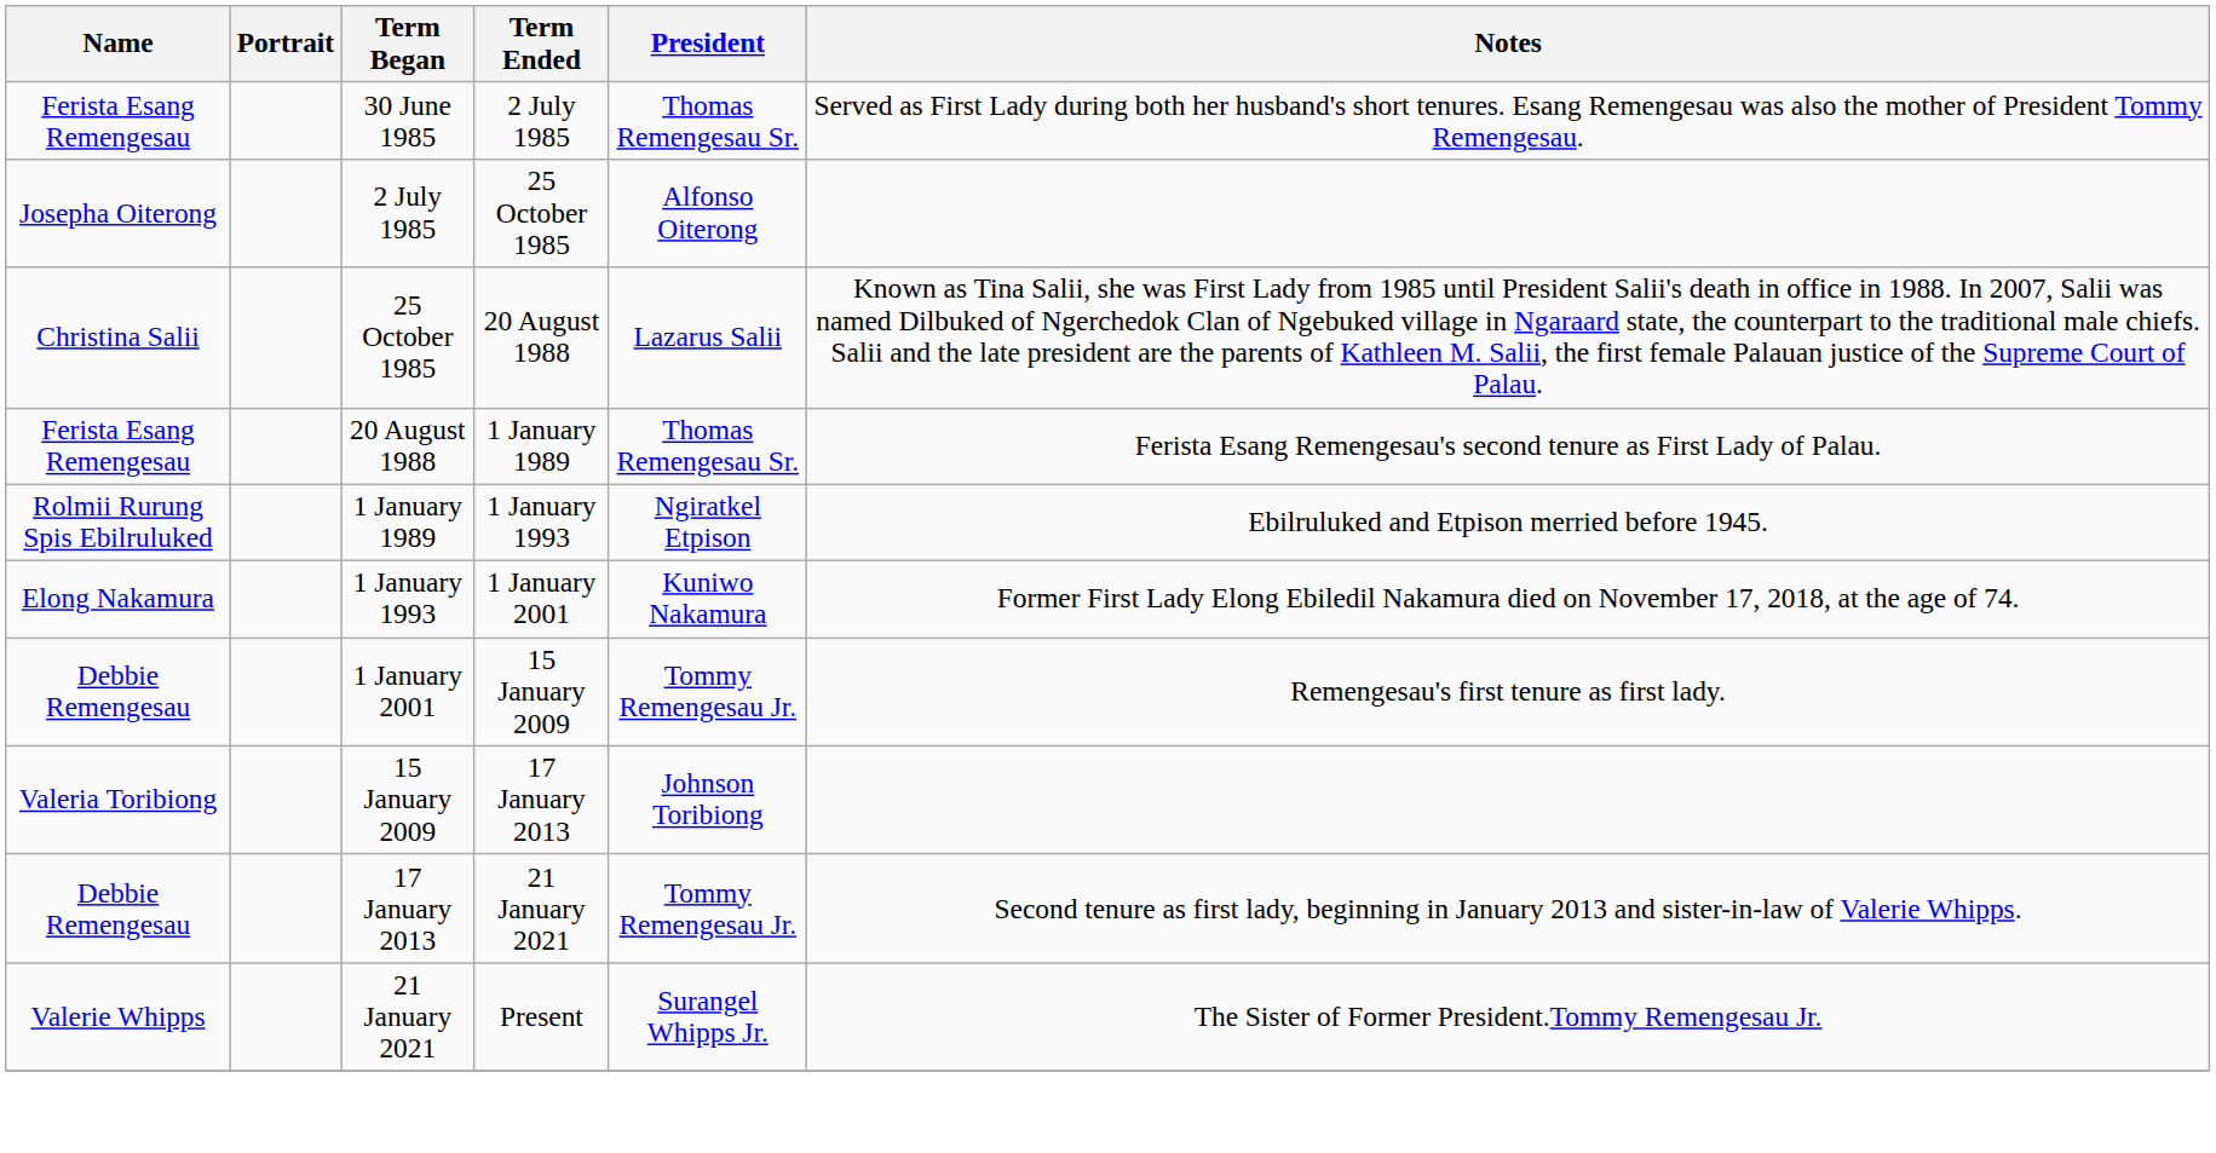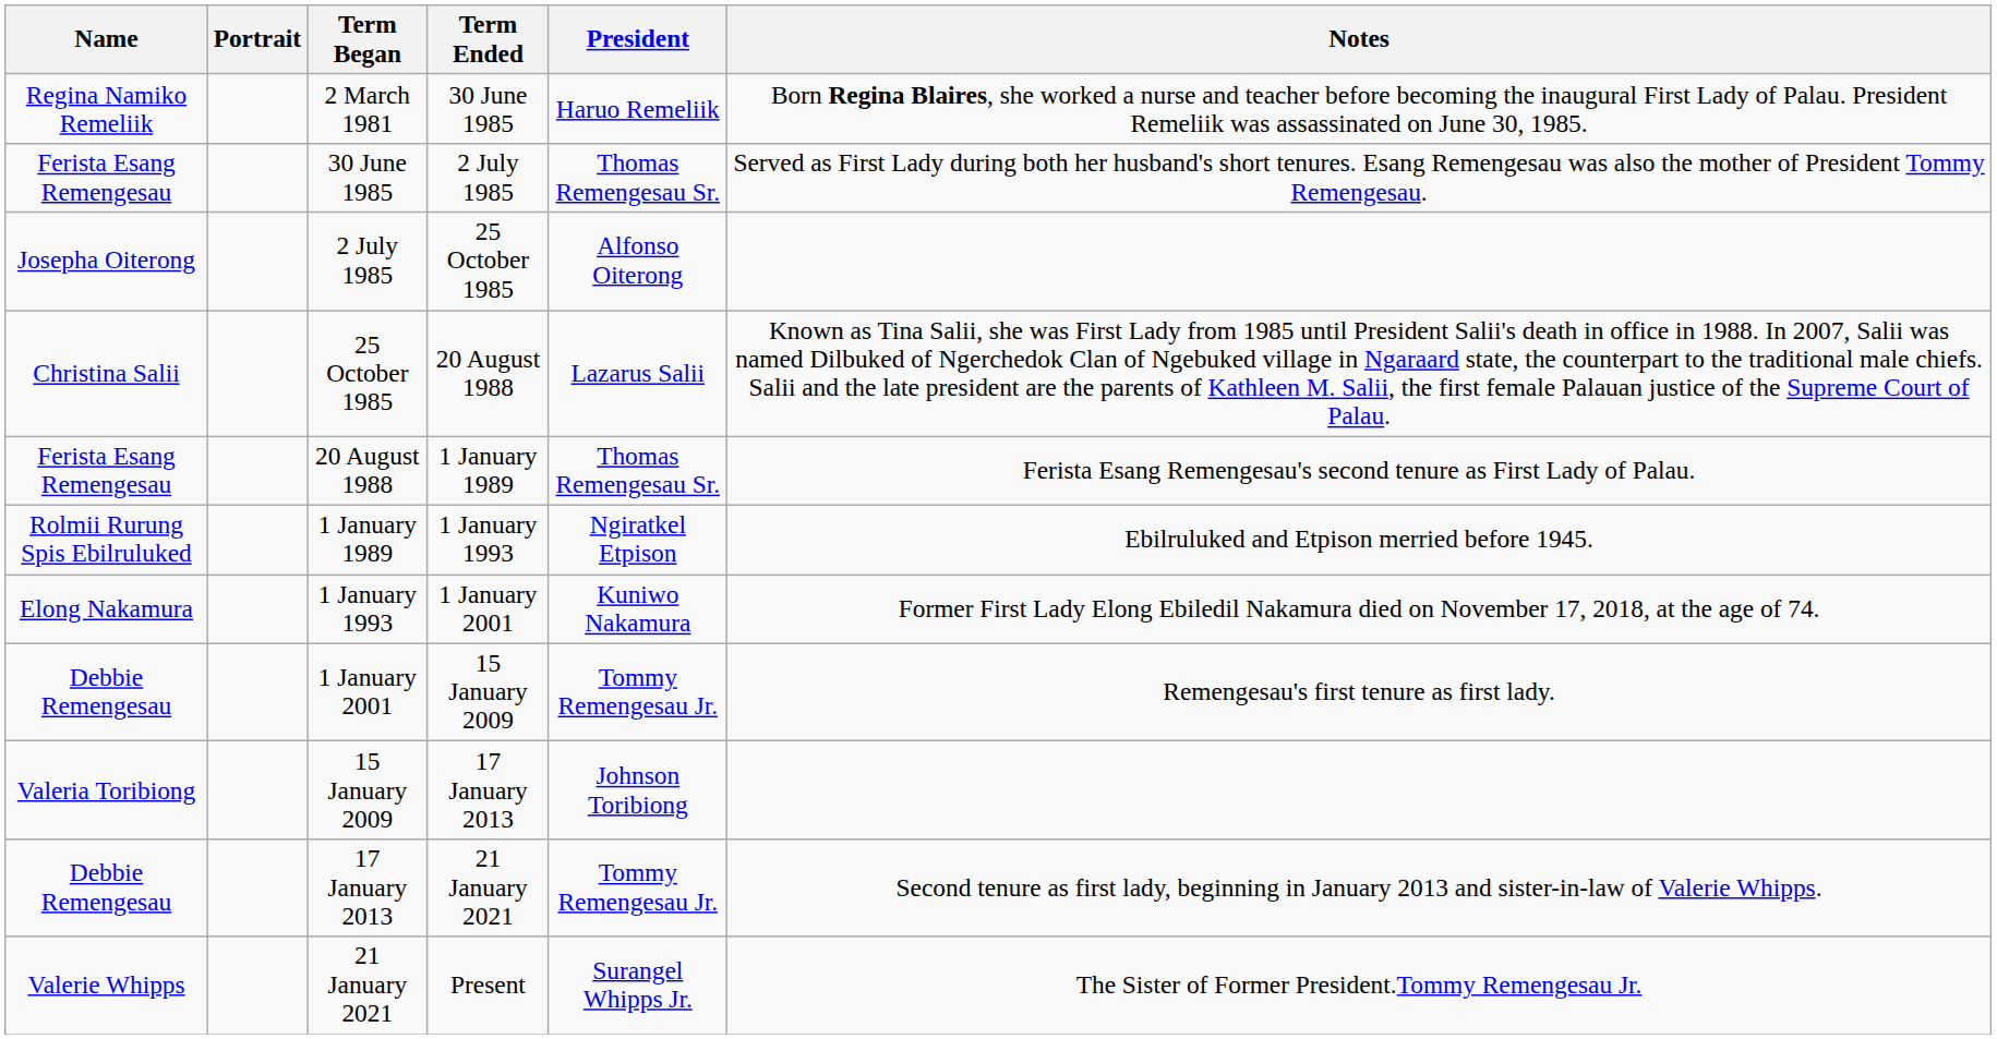 <table class="wikitable" style="text-align:center">
 <tr>
 <th>Name</th>
 <th>Portrait</th>
 <th>Term Began</th>
 <th>Term Ended</th>
 <th><a href='#'>President</a></th>
 <th>Notes</th>
+</tr>
+<tr>
+<td><a href='#'>Regina Namiko Remeliik</a></td>
+<td></td>
+<td>2 March 1981</td>
+<td>30 June 1985</td>
+<td><a href='#'>Haruo Remeliik</a></td>
+<td>Born <strong>Regina Blaires</strong>, she worked a nurse and teacher before becoming the inaugural First Lady of Palau. President Remeliik was assassinated on June 30, 1985.</td>
 </tr>
 <tr>
 <td><a href='#'>Ferista Esang Remengesau</a></td>
 <td></td>
 <td>30 June 1985</td>
 <td>2 July 1985</td>
 <td><a href='#'>Thomas Remengesau Sr.</a></td>
 <td>Served as First Lady during both her husband's short tenures. Esang Remengesau was also the mother of President <a href='#'>Tommy Remengesau</a>.</td>
 </tr>
 <tr>
 <td><a href='#'>Josepha Oiterong</a></td>
 <td></td>
 <td>2 July 1985</td>
 <td>25 October 1985</td>
 <td><a href='#'>Alfonso Oiterong</a></td>
 <td></td>
 </tr>
 <tr>
 <td><a href='#'>Christina Salii</a></td>
 <td></td>
 <td>25 October 1985</td>
 <td>20 August 1988</td>
 <td><a href='#'>Lazarus Salii</a></td>
 <td>Known as Tina Salii, she was First Lady from 1985 until President Salii's death in office in 1988. In 2007, Salii was named Dilbuked of Ngerchedok Clan of Ngebuked village in <a href='#'>Ngaraard</a> state, the counterpart to the traditional male chiefs. Salii and the late president are the parents of <a href='#'>Kathleen M. Salii</a>, the first female Palauan justice of the <a href='#'>Supreme Court of Palau</a>.</td>
 </tr>
 <tr>
 <td><a href='#'>Ferista Esang Remengesau</a></td>
 <td></td>
 <td>20 August 1988</td>
 <td>1 January 1989</td>
 <td><a href='#'>Thomas Remengesau Sr.</a></td>
 <td>Ferista Esang Remengesau's second tenure as First Lady of Palau.</td>
 </tr>
 <tr>
 <td><a href='#'>Rolmii Rurung Spis Ebilruluked</a></td>
 <td></td>
 <td>1 January 1989</td>
 <td>1 January 1993</td>
 <td><a href='#'>Ngiratkel Etpison</a></td>
 <td>Ebilruluked and Etpison merried before 1945.</td>
 </tr>
 <tr>
 <td><a href='#'>Elong Nakamura</a></td>
 <td></td>
 <td>1 January 1993</td>
 <td>1 January 2001</td>
 <td><a href='#'>Kuniwo Nakamura</a></td>
 <td>Former First Lady Elong Ebiledil Nakamura died on November 17, 2018, at the age of 74.</td>
 </tr>
 <tr>
 <td><a href='#'>Debbie Remengesau</a></td>
 <td></td>
 <td>1 January 2001</td>
 <td>15 January 2009</td>
 <td><a href='#'>Tommy Remengesau Jr.</a></td>
 <td>Remengesau's first tenure as first lady.</td>
 </tr>
 <tr>
 <td><a href='#'>Valeria Toribiong</a></td>
 <td></td>
 <td>15 January 2009</td>
 <td>17 January 2013</td>
 <td><a href='#'>Johnson Toribiong</a></td>
 <td></td>
 </tr>
 <tr>
 <td><a href='#'>Debbie Remengesau</a></td>
 <td></td>
 <td>17 January 2013</td>
 <td>21 January 2021</td>
 <td><a href='#'>Tommy Remengesau Jr.</a></td>
 <td>Second tenure as first lady, beginning in January 2013 and sister-in-law of <a href='#'>Valerie Whipps</a>.</td>
 </tr>
 <tr>
 <td><a href='#'>Valerie Whipps</a></td>
 <td></td>
 <td>21 January 2021</td>
 <td>Present</td>
 <td><a href='#'>Surangel Whipps Jr.</a></td>
 <td>The Sister of Former President.<a href='#'>Tommy Remengesau Jr.</a></td>
 </tr>
 <tr>
 </tr>
 </table>
